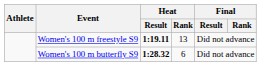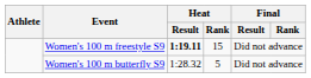 <table class=wikitable style=font-size:90%;text-align:center>
 <tr>
 <th rowspan=2>Athlete</th>
 <th rowspan=2>Event</th>
 <th colspan=2>Heat</th>
 <th colspan=2>Final</th>
 </tr>
 <tr style=font-size:95%>
 <th>Result</th>
 <th>Rank</th>
 <th>Result</th>
 <th>Rank</th>
 </tr>
 <tr>
 <td align=left rowspan=2></td>
 <td align=left><a href='#'>Women's 100 m freestyle S9</a></td>
 <td><strong>1:19.11</strong></td>
-<td>13</td>
+<td>15</td>
 <td colspan=2>Did not advance</td>
 </tr>
 <tr>
 <td align=left><a href='#'>Women's 100 m butterfly S9</a></td>
-<td><strong>1:28.32</strong></td>
-<td>6</td>
+<td>1:28.32</td>
+<td>5</td>
 <td colspan=2>Did not advance</td>
 </tr>
 </table>
